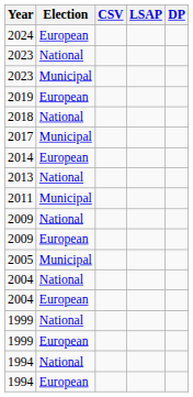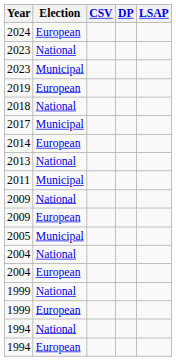 <table class="wikitable sortable mw-collapsible mw-collapsed">
 <tr>
 <th>Year</th>
 <th>Election</th>
 <th><a href='#'>CSV</a></th>
+<th><a href='#'>DP</a></th>
 <th><a href='#'>LSAP</a></th>
-<th><a href='#'>DP</a></th>
 </tr>
 <tr>
 <td>2024</td>
 <td><a href='#'>European</a></td>
 <td></td>
 <td></td>
 <td></td>
 </tr>
 <tr>
 <td>2023</td>
 <td><a href='#'>National</a></td>
 <td></td>
 <td></td>
 <td></td>
 </tr>
 <tr>
 <td>2023</td>
 <td><a href='#'>Municipal</a></td>
 <td></td>
 <td></td>
 <td></td>
 </tr>
 <tr>
 <td>2019</td>
 <td><a href='#'>European</a></td>
 <td></td>
 <td></td>
 <td></td>
 </tr>
 <tr>
 <td>2018</td>
 <td><a href='#'>National</a></td>
 <td></td>
 <td></td>
 <td></td>
 </tr>
 <tr>
 <td>2017</td>
 <td><a href='#'>Municipal</a></td>
 <td></td>
 <td></td>
 <td></td>
 </tr>
 <tr>
 <td>2014</td>
 <td><a href='#'>European</a></td>
 <td></td>
 <td></td>
 <td></td>
 </tr>
 <tr>
 <td>2013</td>
 <td><a href='#'>National</a></td>
 <td></td>
 <td></td>
 <td></td>
 </tr>
 <tr>
 <td>2011</td>
 <td><a href='#'>Municipal</a></td>
 <td></td>
 <td></td>
 <td></td>
 </tr>
 <tr>
 <td>2009</td>
 <td><a href='#'>National</a></td>
 <td></td>
 <td></td>
 <td></td>
 </tr>
 <tr>
 <td>2009</td>
 <td><a href='#'>European</a></td>
 <td></td>
 <td></td>
 <td></td>
 </tr>
 <tr>
 <td>2005</td>
 <td><a href='#'>Municipal</a></td>
 <td></td>
 <td></td>
 <td></td>
 </tr>
 <tr>
 <td>2004</td>
 <td><a href='#'>National</a></td>
 <td></td>
 <td></td>
 <td></td>
 </tr>
 <tr>
 <td>2004</td>
 <td><a href='#'>European</a></td>
 <td></td>
 <td></td>
 <td></td>
 </tr>
 <tr>
 <td>1999</td>
 <td><a href='#'>National</a></td>
 <td></td>
 <td></td>
 <td></td>
 </tr>
 <tr>
 <td>1999</td>
 <td><a href='#'>European</a></td>
 <td></td>
 <td></td>
 <td></td>
 </tr>
 <tr>
 <td>1994</td>
 <td><a href='#'>National</a></td>
 <td></td>
 <td></td>
 <td></td>
 </tr>
 <tr>
 <td>1994</td>
 <td><a href='#'>European</a></td>
 <td></td>
 <td></td>
 <td></td>
 </tr>
 </table>
